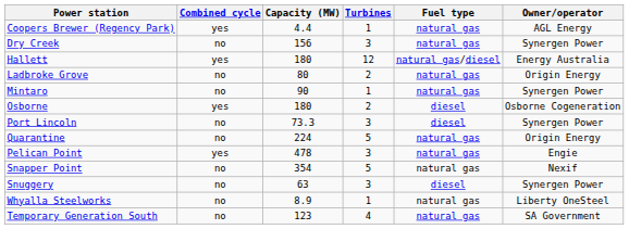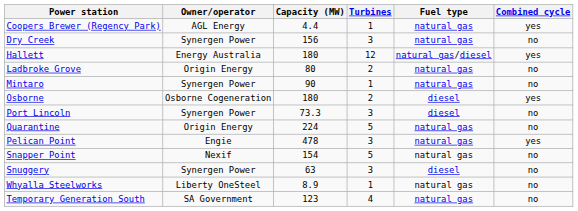 <table class="wikitable sortable" style="text-align: center">
 <tr>
 <th>Power station</th>
-<th><a href='#'>Combined cycle</a></th>
+<th>Owner/operator</th>
 <th>Capacity (MW)</th>
 <th><a href='#'>Turbines</a></th>
 <th>Fuel type</th>
-<th>Owner/operator</th>
+<th><a href='#'>Combined cycle</a></th>
 </tr>
 <tr>
 <td align="left"><a href='#'>Coopers Brewer (Regency Park)</a></td>
-<td>yes</td>
+<td>AGL Energy</td>
 <td>4.4</td>
 <td>1</td>
 <td><a href='#'>natural gas</a></td>
-<td>AGL Energy</td>
+<td>yes</td>
 </tr>
 <tr>
 <td align="left"><a href='#'>Dry Creek</a></td>
-<td>no</td>
+<td>Synergen Power</td>
 <td>156</td>
 <td>3</td>
 <td><a href='#'>natural gas</a></td>
-<td>Synergen Power</td>
+<td>no</td>
 </tr>
 <tr>
 <td align="left"><a href='#'>Hallett</a></td>
-<td>yes</td>
+<td>Energy Australia</td>
 <td>180</td>
 <td>12</td>
 <td><a href='#'>natural gas</a>/<a href='#'>diesel</a></td>
-<td>Energy Australia</td>
+<td>yes</td>
 </tr>
 <tr>
 <td align="left"><a href='#'>Ladbroke Grove</a></td>
-<td>no</td>
+<td>Origin Energy</td>
 <td>80</td>
 <td>2</td>
 <td><a href='#'>natural gas</a></td>
-<td>Origin Energy</td>
+<td>no</td>
 </tr>
 <tr>
 <td align="left"><a href='#'>Mintaro</a></td>
-<td>no</td>
+<td>Synergen Power</td>
 <td>90</td>
 <td>1</td>
 <td><a href='#'>natural gas</a></td>
-<td>Synergen Power</td>
+<td>no</td>
 </tr>
 <tr>
 <td align="left"><a href='#'>Osborne</a></td>
-<td>yes</td>
+<td>Osborne Cogeneration</td>
 <td>180</td>
 <td>2</td>
 <td><a href='#'>diesel</a></td>
-<td>Osborne Cogeneration</td>
+<td>yes</td>
 </tr>
 <tr>
 <td align="left"><a href='#'>Port Lincoln</a></td>
-<td>no</td>
+<td>Synergen Power</td>
 <td>73.3</td>
 <td>3</td>
 <td><a href='#'>diesel</a></td>
-<td>Synergen Power</td>
+<td>no</td>
 </tr>
 <tr>
 <td align="left"><a href='#'>Quarantine</a></td>
-<td>no</td>
+<td>Origin Energy</td>
 <td>224</td>
 <td>5</td>
 <td><a href='#'>natural gas</a></td>
-<td>Origin Energy</td>
+<td>no</td>
 </tr>
 <tr>
 <td align="left"><a href='#'>Pelican Point</a></td>
-<td>yes</td>
+<td>Engie</td>
 <td>478</td>
 <td>3</td>
 <td><a href='#'>natural gas</a></td>
-<td>Engie</td>
+<td>yes</td>
 </tr>
 <tr>
 <td align="left"><a href='#'>Snapper Point</a></td>
-<td>no</td>
-<td>354</td>
+<td>Nexif</td>
+<td>154</td>
 <td>5</td>
 <td>natural gas</td>
-<td>Nexif</td>
+<td>no</td>
 </tr>
 <tr>
 <td align="left"><a href='#'>Snuggery</a></td>
-<td>no</td>
+<td>Synergen Power</td>
 <td>63</td>
 <td>3</td>
 <td><a href='#'>diesel</a></td>
-<td>Synergen Power</td>
+<td>no</td>
 </tr>
 <tr>
 <td align="left"><a href='#'>Whyalla Steelworks</a></td>
-<td>no</td>
+<td>Liberty OneSteel</td>
 <td>8.9</td>
 <td>1</td>
 <td>natural gas</td>
-<td>Liberty OneSteel</td>
+<td>no</td>
 </tr>
 <tr>
 <td align="left"><a href='#'>Temporary Generation South</a></td>
-<td>no</td>
+<td>SA Government</td>
 <td>123</td>
 <td>4</td>
 <td><a href='#'>natural gas</a></td>
-<td>SA Government</td>
+<td>no</td>
 </tr>
 </table>
